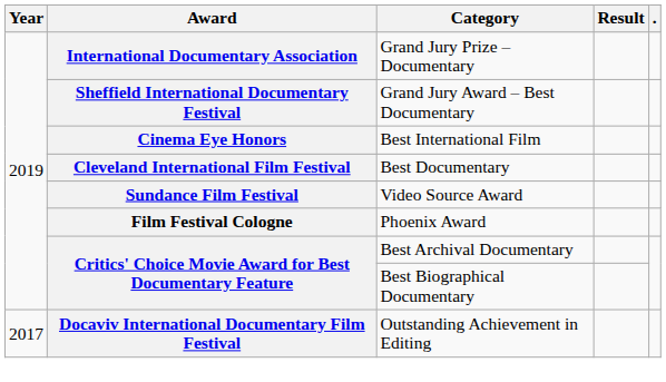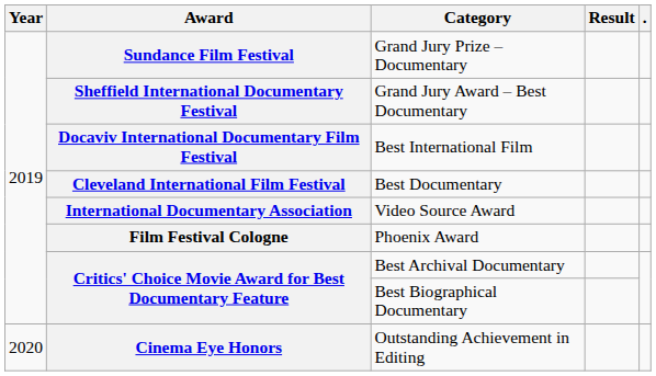 <table class="wikitable plainrowheaders">
 <tr>
 <th>Year</th>
 <th>Award</th>
 <th>Category</th>
 <th>Result</th>
 <th>.</th>
 </tr>
 <tr>
 <td rowspan="8">2019</td>
-<th scope="row"><a href='#'>International Documentary Association</a></th>
+<th scope="row"><a href='#'>Sundance Film Festival</a></th>
 <td>Grand Jury Prize – Documentary</td>
 <td></td>
 <td></td>
 </tr>
 <tr>
 <th scope="row"><a href='#'>Sheffield International Documentary Festival</a></th>
 <td>Grand Jury Award – Best Documentary</td>
 <td></td>
 <td></td>
 </tr>
 <tr>
-<th scope="row"><a href='#'>Cinema Eye Honors</a></th>
+<th scope="row"><a href='#'>Docaviv International Documentary Film Festival</a></th>
 <td>Best International Film</td>
 <td></td>
 <td></td>
 </tr>
 <tr>
 <th scope="row"><a href='#'>Cleveland International Film Festival</a></th>
 <td>Best Documentary</td>
 <td></td>
 <td></td>
 </tr>
 <tr>
-<th scope="row"><a href='#'>Sundance Film Festival</a></th>
+<th scope="row"><a href='#'>International Documentary Association</a></th>
 <td>Video Source Award</td>
 <td></td>
 <td></td>
 </tr>
 <tr>
 <th scope="row">Film Festival Cologne</th>
 <td>Phoenix Award</td>
 <td></td>
 <td></td>
 </tr>
 <tr>
 <th rowspan="2" scope="row"><a href='#'>Critics' Choice Movie Award for Best Documentary Feature</a></th>
 <td>Best Archival Documentary</td>
 <td></td>
 <td rowspan="2"></td>
 </tr>
 <tr>
 <td>Best Biographical Documentary</td>
 <td></td>
 </tr>
 <tr>
-<td>2017</td>
-<th scope="row"><a href='#'>Docaviv International Documentary Film Festival</a></th>
+<td>2020</td>
+<th scope="row"><a href='#'>Cinema Eye Honors</a></th>
 <td>Outstanding Achievement in Editing</td>
 <td></td>
 <td></td>
 </tr>
 </table>
